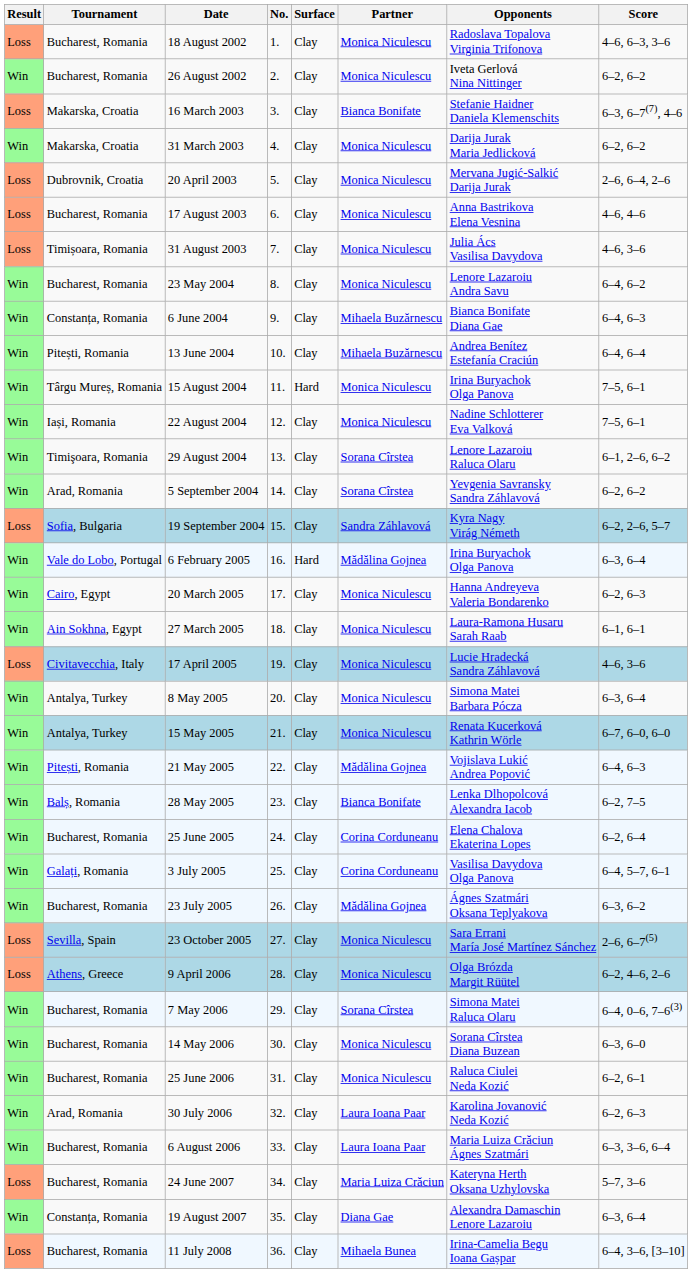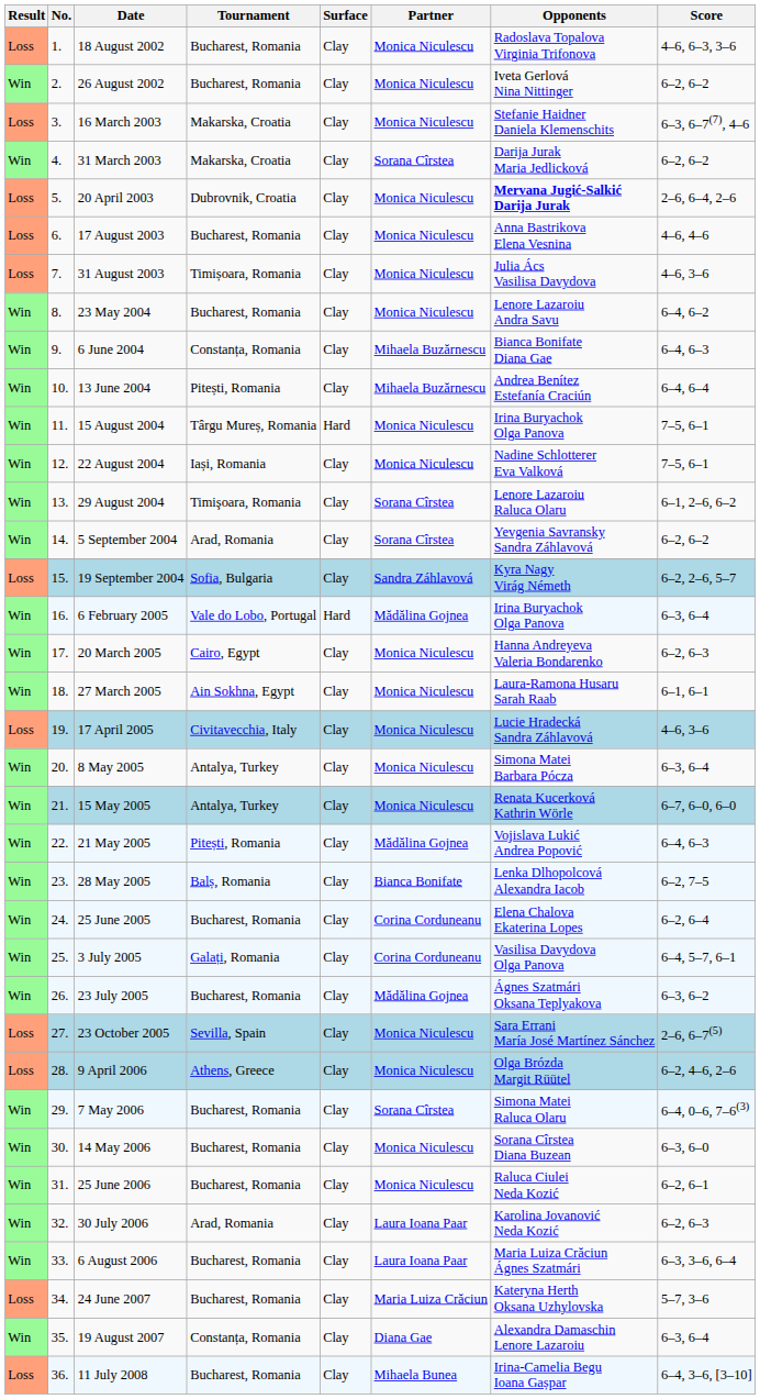 <table class="sortable wikitable" style=font-size:97%>
 <tr>
 <th>Result</th>
+<th>No.</th>
+<th>Date</th>
 <th>Tournament</th>
-<th>Date</th>
-<th>No.</th>
 <th>Surface</th>
 <th>Partner</th>
 <th>Opponents</th>
 <th>Score</th>
 </tr>
 <tr>
 <td style="background:#ffa07a;">Loss</td>
+<td>1.</td>
+<td>18 August 2002</td>
 <td>Bucharest, Romania</td>
-<td>18 August 2002</td>
-<td>1.</td>
 <td>Clay</td>
 <td> <a href='#'>Monica Niculescu</a></td>
 <td> <a href='#'>Radoslava Topalova</a> <br>  <a href='#'>Virginia Trifonova</a></td>
 <td>4–6, 6–3, 3–6</td>
 </tr>
 <tr>
 <td style="background:#98fb98;">Win</td>
+<td>2.</td>
+<td>26 August 2002</td>
 <td>Bucharest, Romania</td>
-<td>26 August 2002</td>
-<td>2.</td>
 <td>Clay</td>
 <td> <a href='#'>Monica Niculescu</a></td>
 <td> Iveta Gerlová <br>  <a href='#'>Nina Nittinger</a></td>
 <td>6–2, 6–2</td>
 </tr>
 <tr>
 <td style="background:#ffa07a;">Loss</td>
+<td>3.</td>
+<td>16 March 2003</td>
 <td>Makarska, Croatia</td>
-<td>16 March 2003</td>
-<td>3.</td>
 <td>Clay</td>
-<td> <a href='#'>Bianca Bonifate</a></td>
+<td> <a href='#'>Monica Niculescu</a></td>
 <td> <a href='#'>Stefanie Haidner</a> <br>  <a href='#'>Daniela Klemenschits</a></td>
 <td>6–3, 6–7<sup>(7)</sup>, 4–6</td>
 </tr>
 <tr>
 <td style="background:#98fb98;">Win</td>
+<td>4.</td>
+<td>31 March 2003</td>
 <td>Makarska, Croatia</td>
-<td>31 March 2003</td>
-<td>4.</td>
 <td>Clay</td>
-<td> <a href='#'>Monica Niculescu</a></td>
+<td> <a href='#'>Sorana Cîrstea</a></td>
 <td> <a href='#'>Darija Jurak</a> <br>  <a href='#'>Maria Jedlicková</a></td>
 <td>6–2, 6–2</td>
 </tr>
 <tr>
 <td style="background:#ffa07a;">Loss</td>
+<td>5.</td>
+<td>20 April 2003</td>
 <td>Dubrovnik, Croatia</td>
-<td>20 April 2003</td>
-<td>5.</td>
 <td>Clay</td>
 <td> <a href='#'>Monica Niculescu</a></td>
-<td> <a href='#'>Mervana Jugić-Salkić</a> <br>  <a href='#'>Darija Jurak</a></td>
+<td><strong> <a href='#'>Mervana Jugić-Salkić</a> <br>  <a href='#'>Darija Jurak</a></strong></td>
 <td>2–6, 6–4, 2–6</td>
 </tr>
 <tr>
 <td style="background:#ffa07a;">Loss</td>
+<td>6.</td>
+<td>17 August 2003</td>
 <td>Bucharest, Romania</td>
-<td>17 August 2003</td>
-<td>6.</td>
 <td>Clay</td>
 <td> <a href='#'>Monica Niculescu</a></td>
 <td> <a href='#'>Anna Bastrikova</a> <br>  <a href='#'>Elena Vesnina</a></td>
 <td>4–6, 4–6</td>
 </tr>
 <tr>
 <td style="background:#ffa07a;">Loss</td>
+<td>7.</td>
+<td>31 August 2003</td>
 <td>Timișoara, Romania</td>
-<td>31 August 2003</td>
-<td>7.</td>
 <td>Clay</td>
 <td> <a href='#'>Monica Niculescu</a></td>
 <td> <a href='#'>Julia Ács</a> <br>  <a href='#'>Vasilisa Davydova</a></td>
 <td>4–6, 3–6</td>
 </tr>
 <tr>
 <td style="background:#98fb98;">Win</td>
+<td>8.</td>
+<td>23 May 2004</td>
 <td>Bucharest, Romania</td>
-<td>23 May 2004</td>
-<td>8.</td>
 <td>Clay</td>
 <td> <a href='#'>Monica Niculescu</a></td>
 <td> <a href='#'>Lenore Lazaroiu</a> <br>  <a href='#'>Andra Savu</a></td>
 <td>6–4, 6–2</td>
 </tr>
 <tr>
 <td style="background:#98fb98;">Win</td>
+<td>9.</td>
+<td>6 June 2004</td>
 <td>Constanța, Romania</td>
-<td>6 June 2004</td>
-<td>9.</td>
 <td>Clay</td>
 <td> <a href='#'>Mihaela Buzărnescu</a></td>
 <td> <a href='#'>Bianca Bonifate</a> <br>  <a href='#'>Diana Gae</a></td>
 <td>6–4, 6–3</td>
 </tr>
 <tr>
 <td style="background:#98fb98;">Win</td>
+<td>10.</td>
+<td>13 June 2004</td>
 <td>Pitești, Romania</td>
-<td>13 June 2004</td>
-<td>10.</td>
 <td>Clay</td>
 <td> <a href='#'>Mihaela Buzărnescu</a></td>
 <td> <a href='#'>Andrea Benítez</a> <br>  <a href='#'>Estefanía Craciún</a></td>
 <td>6–4, 6–4</td>
 </tr>
 <tr>
 <td style="background:#98fb98;">Win</td>
+<td>11.</td>
+<td>15 August 2004</td>
 <td>Târgu Mureș, Romania</td>
-<td>15 August 2004</td>
-<td>11.</td>
 <td>Hard</td>
 <td> <a href='#'>Monica Niculescu</a></td>
 <td> <a href='#'>Irina Buryachok</a> <br>  <a href='#'>Olga Panova</a></td>
 <td>7–5, 6–1</td>
 </tr>
 <tr>
 <td style="background:#98fb98;">Win</td>
+<td>12.</td>
+<td>22 August 2004</td>
 <td>Iași, Romania</td>
-<td>22 August 2004</td>
-<td>12.</td>
 <td>Clay</td>
 <td> <a href='#'>Monica Niculescu</a></td>
 <td> <a href='#'>Nadine Schlotterer</a> <br>  <a href='#'>Eva Valková</a></td>
 <td>7–5, 6–1</td>
 </tr>
 <tr>
 <td style="background:#98fb98;">Win</td>
+<td>13.</td>
+<td>29 August 2004</td>
 <td>Timişoara, Romania</td>
-<td>29 August 2004</td>
-<td>13.</td>
 <td>Clay</td>
 <td> <a href='#'>Sorana Cîrstea</a></td>
 <td> <a href='#'>Lenore Lazaroiu</a> <br>  <a href='#'>Raluca Olaru</a></td>
 <td>6–1, 2–6, 6–2</td>
 </tr>
 <tr>
 <td style="background:#98fb98;">Win</td>
+<td>14.</td>
+<td>5 September 2004</td>
 <td>Arad, Romania</td>
-<td>5 September 2004</td>
-<td>14.</td>
 <td>Clay</td>
 <td> <a href='#'>Sorana Cîrstea</a></td>
 <td> <a href='#'>Yevgenia Savransky</a> <br>  <a href='#'>Sandra Záhlavová</a></td>
 <td>6–2, 6–2</td>
 </tr>
 <tr style="background:lightblue;">
 <td style="background:#ffa07a;">Loss</td>
+<td>15.</td>
+<td>19 September 2004</td>
 <td><a href='#'>Sofia</a>, Bulgaria</td>
-<td>19 September 2004</td>
-<td>15.</td>
 <td>Clay</td>
 <td> <a href='#'>Sandra Záhlavová</a></td>
 <td> <a href='#'>Kyra Nagy</a> <br>  <a href='#'>Virág Németh</a></td>
 <td>6–2, 2–6, 5–7</td>
 </tr>
 <tr bgcolor="#f0f8ff">
 <td style="background:#98fb98;">Win</td>
+<td>16.</td>
+<td>6 February 2005</td>
 <td><a href='#'>Vale do Lobo</a>, Portugal</td>
-<td>6 February 2005</td>
-<td>16.</td>
 <td>Hard</td>
 <td> <a href='#'>Mădălina Gojnea</a></td>
 <td> <a href='#'>Irina Buryachok</a> <br>  <a href='#'>Olga Panova</a></td>
 <td>6–3, 6–4</td>
 </tr>
 <tr>
 <td style="background:#98fb98;">Win</td>
+<td>17.</td>
+<td>20 March 2005</td>
 <td><a href='#'>Cairo</a>, Egypt</td>
-<td>20 March 2005</td>
-<td>17.</td>
 <td>Clay</td>
 <td> <a href='#'>Monica Niculescu</a></td>
 <td> <a href='#'>Hanna Andreyeva</a> <br>  <a href='#'>Valeria Bondarenko</a></td>
 <td>6–2, 6–3</td>
 </tr>
 <tr>
 <td style="background:#98fb98;">Win</td>
+<td>18.</td>
+<td>27 March 2005</td>
 <td><a href='#'>Ain Sokhna</a>, Egypt</td>
-<td>27 March 2005</td>
-<td>18.</td>
 <td>Clay</td>
 <td> <a href='#'>Monica Niculescu</a></td>
 <td> <a href='#'>Laura-Ramona Husaru</a> <br>  <a href='#'>Sarah Raab</a></td>
 <td>6–1, 6–1</td>
 </tr>
 <tr style="background:lightblue;">
 <td style="background:#ffa07a;">Loss</td>
+<td>19.</td>
+<td>17 April 2005</td>
 <td><a href='#'>Civitavecchia</a>, Italy</td>
-<td>17 April 2005</td>
-<td>19.</td>
 <td>Clay</td>
 <td> <a href='#'>Monica Niculescu</a></td>
 <td> <a href='#'>Lucie Hradecká</a> <br>  <a href='#'>Sandra Záhlavová</a></td>
 <td>4–6, 3–6</td>
 </tr>
 <tr>
 <td style="background:#98fb98;">Win</td>
+<td>20.</td>
+<td>8 May 2005</td>
 <td>Antalya, Turkey</td>
-<td>8 May 2005</td>
-<td>20.</td>
 <td>Clay</td>
 <td> <a href='#'>Monica Niculescu</a></td>
 <td> <a href='#'>Simona Matei</a> <br>  <a href='#'>Barbara Pócza</a></td>
 <td>6–3, 6–4</td>
 </tr>
 <tr style="background:lightblue;">
 <td style="background:#98fb98;">Win</td>
+<td>21.</td>
+<td>15 May 2005</td>
 <td>Antalya, Turkey</td>
-<td>15 May 2005</td>
-<td>21.</td>
 <td>Clay</td>
 <td> <a href='#'>Monica Niculescu</a></td>
 <td> <a href='#'>Renata Kucerková</a> <br>  <a href='#'>Kathrin Wörle</a></td>
 <td>6–7, 6–0, 6–0</td>
 </tr>
 <tr bgcolor="#f0f8ff">
 <td style="background:#98fb98;">Win</td>
+<td>22.</td>
+<td>21 May 2005</td>
 <td><a href='#'>Pitești</a>, Romania</td>
-<td>21 May 2005</td>
-<td>22.</td>
 <td>Clay</td>
 <td> <a href='#'>Mădălina Gojnea</a></td>
 <td> <a href='#'>Vojislava Lukić</a> <br>  <a href='#'>Andrea Popović</a></td>
 <td>6–4, 6–3</td>
 </tr>
 <tr style="background:#f0f8ff;">
 <td style="background:#98fb98;">Win</td>
+<td>23.</td>
+<td>28 May 2005</td>
 <td><a href='#'>Balș</a>, Romania</td>
-<td>28 May 2005</td>
-<td>23.</td>
 <td>Clay</td>
 <td> <a href='#'>Bianca Bonifate</a></td>
 <td> <a href='#'>Lenka Dlhopolcová</a> <br>  <a href='#'>Alexandra Iacob</a></td>
 <td>6–2, 7–5</td>
 </tr>
 <tr style="background:#f0f8ff;">
 <td style="background:#98fb98;">Win</td>
+<td>24.</td>
+<td>25 June 2005</td>
 <td>Bucharest, Romania</td>
-<td>25 June 2005</td>
-<td>24.</td>
 <td>Clay</td>
 <td> <a href='#'>Corina Corduneanu</a></td>
 <td> <a href='#'>Elena Chalova</a> <br>  <a href='#'>Ekaterina Lopes</a></td>
 <td>6–2, 6–4</td>
 </tr>
 <tr bgcolor="#f0f8ff">
 <td style="background:#98fb98;">Win</td>
+<td>25.</td>
+<td>3 July 2005</td>
 <td><a href='#'>Galați</a>, Romania</td>
-<td>3 July 2005</td>
-<td>25.</td>
 <td>Clay</td>
 <td> <a href='#'>Corina Corduneanu</a></td>
 <td> <a href='#'>Vasilisa Davydova</a> <br>  <a href='#'>Olga Panova</a></td>
 <td>6–4, 5–7, 6–1</td>
 </tr>
 <tr bgcolor="#f0f8ff">
 <td style="background:#98fb98;">Win</td>
+<td>26.</td>
+<td>23 July 2005</td>
 <td>Bucharest, Romania</td>
-<td>23 July 2005</td>
-<td>26.</td>
 <td>Clay</td>
 <td> <a href='#'>Mădălina Gojnea</a></td>
 <td> <a href='#'>Ágnes Szatmári</a> <br>  <a href='#'>Oksana Teplyakova</a></td>
 <td>6–3, 6–2</td>
 </tr>
 <tr style="background:lightblue;">
 <td style="background:#ffa07a;">Loss</td>
+<td>27.</td>
+<td>23 October 2005</td>
 <td><a href='#'>Sevilla</a>, Spain</td>
-<td>23 October 2005</td>
-<td>27.</td>
 <td>Clay</td>
 <td> <a href='#'>Monica Niculescu</a></td>
 <td> <a href='#'>Sara Errani</a> <br>  <a href='#'>María José Martínez Sánchez</a></td>
 <td>2–6, 6–7<sup>(5)</sup></td>
 </tr>
 <tr style="background:lightblue;">
 <td style="background:#ffa07a;">Loss</td>
+<td>28.</td>
+<td>9 April 2006</td>
 <td><a href='#'>Athens</a>, Greece</td>
-<td>9 April 2006</td>
-<td>28.</td>
 <td>Clay</td>
 <td> <a href='#'>Monica Niculescu</a></td>
 <td> <a href='#'>Olga Brózda</a> <br>  <a href='#'>Margit Rüütel</a></td>
 <td>6–2, 4–6, 2–6</td>
 </tr>
 <tr bgcolor=f0f8ff>
 <td style="background:#98fb98;">Win</td>
+<td>29.</td>
+<td>7 May 2006</td>
 <td>Bucharest, Romania</td>
-<td>7 May 2006</td>
-<td>29.</td>
 <td>Clay</td>
 <td> <a href='#'>Sorana Cîrstea</a></td>
 <td> <a href='#'>Simona Matei</a> <br>  <a href='#'>Raluca Olaru</a></td>
 <td>6–4, 0–6, 7–6<sup>(3)</sup></td>
 </tr>
 <tr>
 <td style="background:#98fb98;">Win</td>
+<td>30.</td>
+<td>14 May 2006</td>
 <td>Bucharest, Romania</td>
-<td>14 May 2006</td>
-<td>30.</td>
 <td>Clay</td>
 <td> <a href='#'>Monica Niculescu</a></td>
 <td> <a href='#'>Sorana Cîrstea</a> <br>  <a href='#'>Diana Buzean</a></td>
 <td>6–3, 6–0</td>
 </tr>
 <tr>
 <td style="background:#98fb98;">Win</td>
+<td>31.</td>
+<td>25 June 2006</td>
 <td>Bucharest, Romania</td>
-<td>25 June 2006</td>
-<td>31.</td>
 <td>Clay</td>
 <td> <a href='#'>Monica Niculescu</a></td>
 <td> <a href='#'>Raluca Ciulei</a> <br>  <a href='#'>Neda Kozić</a></td>
 <td>6–2, 6–1</td>
 </tr>
 <tr>
 <td style="background:#98fb98;">Win</td>
+<td>32.</td>
+<td>30 July 2006</td>
 <td>Arad, Romania</td>
-<td>30 July 2006</td>
-<td>32.</td>
 <td>Clay</td>
 <td> <a href='#'>Laura Ioana Paar</a></td>
 <td> <a href='#'>Karolina Jovanović</a> <br>  <a href='#'>Neda Kozić</a></td>
 <td>6–2, 6–3</td>
 </tr>
 <tr>
 <td style="background:#98fb98;">Win</td>
+<td>33.</td>
+<td>6 August 2006</td>
 <td>Bucharest, Romania</td>
-<td>6 August 2006</td>
-<td>33.</td>
 <td>Clay</td>
 <td> <a href='#'>Laura Ioana Paar</a></td>
 <td> <a href='#'>Maria Luiza Crăciun</a> <br>  <a href='#'>Ágnes Szatmári</a></td>
 <td>6–3, 3–6, 6–4</td>
 </tr>
 <tr>
 <td style="background:#ffa07a;">Loss</td>
+<td>34.</td>
+<td>24 June 2007</td>
 <td>Bucharest, Romania</td>
-<td>24 June 2007</td>
-<td>34.</td>
 <td>Clay</td>
 <td> <a href='#'>Maria Luiza Crăciun</a></td>
 <td> <a href='#'>Kateryna Herth</a> <br>  <a href='#'>Oksana Uzhylovska</a></td>
 <td>5–7, 3–6</td>
 </tr>
 <tr>
 <td style="background:#98fb98;">Win</td>
+<td>35.</td>
+<td>19 August 2007</td>
 <td>Constanța, Romania</td>
-<td>19 August 2007</td>
-<td>35.</td>
 <td>Clay</td>
 <td> <a href='#'>Diana Gae</a></td>
 <td> <a href='#'>Alexandra Damaschin</a> <br>  <a href='#'>Lenore Lazaroiu</a></td>
 <td>6–3, 6–4</td>
 </tr>
 <tr bgcolor="#f0f8ff">
 <td style="background:#ffa07a;">Loss</td>
+<td>36.</td>
+<td>11 July 2008</td>
 <td>Bucharest, Romania</td>
-<td>11 July 2008</td>
-<td>36.</td>
 <td>Clay</td>
 <td> <a href='#'>Mihaela Bunea</a></td>
 <td> <a href='#'>Irina-Camelia Begu</a> <br>  <a href='#'>Ioana Gașpar</a></td>
 <td>6–4, 3–6, [3–10]</td>
 </tr>
 </table>
